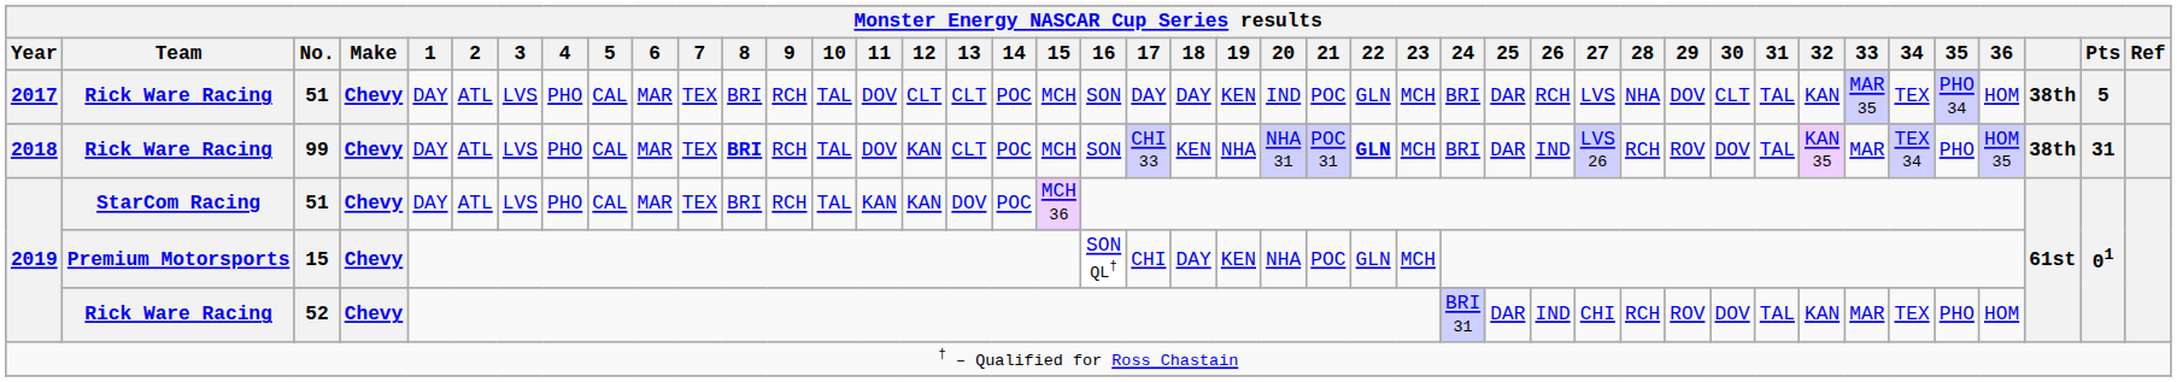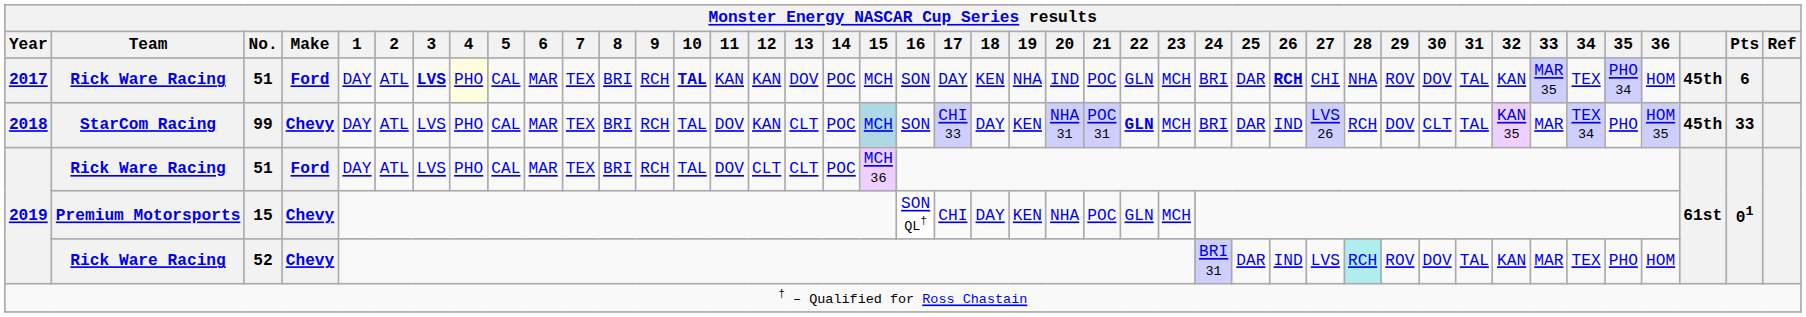 <table class="wikitable" style="text-align:center; font-size:75%">
 <tr>
 <th colspan=43><a href='#'>Monster Energy NASCAR Cup Series</a> results</th>
 </tr>
 <tr>
 <th>Year</th>
 <th>Team</th>
 <th>No.</th>
 <th>Make</th>
 <th>1</th>
 <th>2</th>
 <th>3</th>
 <th>4</th>
 <th>5</th>
 <th>6</th>
 <th>7</th>
 <th>8</th>
 <th>9</th>
 <th>10</th>
 <th>11</th>
 <th>12</th>
 <th>13</th>
 <th>14</th>
 <th>15</th>
 <th>16</th>
 <th>17</th>
 <th>18</th>
 <th>19</th>
 <th>20</th>
 <th>21</th>
 <th>22</th>
 <th>23</th>
 <th>24</th>
 <th>25</th>
 <th>26</th>
 <th>27</th>
 <th>28</th>
 <th>29</th>
 <th>30</th>
 <th>31</th>
 <th>32</th>
 <th>33</th>
 <th>34</th>
 <th>35</th>
 <th>36</th>
 <th></th>
 <th>Pts</th>
 <th>Ref</th>
 </tr>
 <tr>
 <th><a href='#'>2017</a></th>
 <th><a href='#'>Rick Ware Racing</a></th>
 <th>51</th>
+<th><a href='#'>Ford</a></th>
+<td><a href='#'>DAY</a></td>
+<td><a href='#'>ATL</a></td>
+<td><strong><a href='#'>LVS</a></strong></td>
+<td style="background: lightyellow;"><a href='#'>PHO</a></td>
+<td><a href='#'>CAL</a></td>
+<td><a href='#'>MAR</a></td>
+<td><a href='#'>TEX</a></td>
+<td><a href='#'>BRI</a></td>
+<td><a href='#'>RCH</a></td>
+<td><strong><a href='#'>TAL</a></strong></td>
+<td><a href='#'>KAN</a></td>
+<td><a href='#'>KAN</a></td>
+<td><a href='#'>DOV</a></td>
+<td><a href='#'>POC</a></td>
+<td><a href='#'>MCH</a></td>
+<td><a href='#'>SON</a></td>
+<td><a href='#'>DAY</a></td>
+<td><a href='#'>KEN</a></td>
+<td><a href='#'>NHA</a></td>
+<td><a href='#'>IND</a></td>
+<td><a href='#'>POC</a></td>
+<td><a href='#'>GLN</a></td>
+<td><a href='#'>MCH</a></td>
+<td><a href='#'>BRI</a></td>
+<td><a href='#'>DAR</a></td>
+<td><strong><a href='#'>RCH</a></strong></td>
+<td><a href='#'>CHI</a></td>
+<td><a href='#'>NHA</a></td>
+<td><a href='#'>ROV</a></td>
+<td><a href='#'>DOV</a></td>
+<td><a href='#'>TAL</a></td>
+<td><a href='#'>KAN</a></td>
+<td style="background:#CFCFFF;"><a href='#'>MAR</a><br><small>35</small></td>
+<td><a href='#'>TEX</a></td>
+<td style="background:#CFCFFF;"><a href='#'>PHO</a><br><small>34</small></td>
+<td><a href='#'>HOM</a></td>
+<th>45th</th>
+<th>6</th>
+<th></th>
+</tr>
+<tr>
+<th><a href='#'>2018</a></th>
+<th><a href='#'>StarCom Racing</a></th>
+<th>99</th>
 <th><a href='#'>Chevy</a></th>
+<td><a href='#'>DAY</a></td>
+<td><a href='#'>ATL</a></td>
+<td><a href='#'>LVS</a></td>
+<td><a href='#'>PHO</a></td>
+<td><a href='#'>CAL</a></td>
+<td><a href='#'>MAR</a></td>
+<td><a href='#'>TEX</a></td>
+<td><a href='#'>BRI</a></td>
+<td><a href='#'>RCH</a></td>
+<td><a href='#'>TAL</a></td>
+<td><a href='#'>DOV</a></td>
+<td><a href='#'>KAN</a></td>
+<td><a href='#'>CLT</a></td>
+<td><a href='#'>POC</a></td>
+<td style="background: lightblue;"><a href='#'>MCH</a></td>
+<td><a href='#'>SON</a></td>
+<td style="background:#CFCFFF;"><a href='#'>CHI</a><br><small>33</small></td>
+<td><a href='#'>DAY</a></td>
+<td><a href='#'>KEN</a></td>
+<td style="background:#CFCFFF;"><a href='#'>NHA</a><br><small>31</small></td>
+<td style="background:#CFCFFF;"><a href='#'>POC</a><br><small>31</small></td>
+<td><strong><a href='#'>GLN</a></strong></td>
+<td><a href='#'>MCH</a></td>
+<td><a href='#'>BRI</a></td>
+<td><a href='#'>DAR</a></td>
+<td><a href='#'>IND</a></td>
+<td style="background:#CFCFFF;"><a href='#'>LVS</a><br><small>26</small></td>
+<td><a href='#'>RCH</a></td>
+<td><a href='#'>DOV</a></td>
+<td><a href='#'>CLT</a></td>
+<td><a href='#'>TAL</a></td>
+<td style="background:#EFCFFF;"><a href='#'>KAN</a><br><small>35</small></td>
+<td><a href='#'>MAR</a></td>
+<td style="background:#CFCFFF;"><a href='#'>TEX</a><br><small>34</small></td>
+<td><a href='#'>PHO</a></td>
+<td style="background:#CFCFFF;"><a href='#'>HOM</a><br><small>35</small></td>
+<th>45th</th>
+<th>33</th>
+<th></th>
+</tr>
+<tr>
+<th rowspan=3><a href='#'>2019</a></th>
+<th><a href='#'>Rick Ware Racing</a></th>
+<th>51</th>
+<th><a href='#'>Ford</a></th>
 <td><a href='#'>DAY</a></td>
 <td><a href='#'>ATL</a></td>
 <td><a href='#'>LVS</a></td>
 <td><a href='#'>PHO</a></td>
 <td><a href='#'>CAL</a></td>
 <td><a href='#'>MAR</a></td>
 <td><a href='#'>TEX</a></td>
 <td><a href='#'>BRI</a></td>
 <td><a href='#'>RCH</a></td>
 <td><a href='#'>TAL</a></td>
 <td><a href='#'>DOV</a></td>
 <td><a href='#'>CLT</a></td>
 <td><a href='#'>CLT</a></td>
-<td><a href='#'>POC</a></td>
-<td><a href='#'>MCH</a></td>
-<td><a href='#'>SON</a></td>
-<td><a href='#'>DAY</a></td>
-<td><a href='#'>DAY</a></td>
-<td><a href='#'>KEN</a></td>
-<td><a href='#'>IND</a></td>
-<td><a href='#'>POC</a></td>
-<td><a href='#'>GLN</a></td>
-<td><a href='#'>MCH</a></td>
-<td><a href='#'>BRI</a></td>
-<td><a href='#'>DAR</a></td>
-<td><a href='#'>RCH</a></td>
-<td><a href='#'>LVS</a></td>
-<td><a href='#'>NHA</a></td>
-<td><a href='#'>DOV</a></td>
-<td><a href='#'>CLT</a></td>
-<td><a href='#'>TAL</a></td>
-<td><a href='#'>KAN</a></td>
-<td style="background:#CFCFFF;"><a href='#'>MAR</a><br><small>35</small></td>
-<td><a href='#'>TEX</a></td>
-<td style="background:#CFCFFF;"><a href='#'>PHO</a><br><small>34</small></td>
-<td><a href='#'>HOM</a></td>
-<th>38th</th>
-<th>5</th>
-<th></th>
-</tr>
-<tr>
-<th><a href='#'>2018</a></th>
-<th><a href='#'>Rick Ware Racing</a></th>
-<th>99</th>
-<th><a href='#'>Chevy</a></th>
-<td><a href='#'>DAY</a></td>
-<td><a href='#'>ATL</a></td>
-<td><a href='#'>LVS</a></td>
-<td><a href='#'>PHO</a></td>
-<td><a href='#'>CAL</a></td>
-<td><a href='#'>MAR</a></td>
-<td><a href='#'>TEX</a></td>
-<td><strong><a href='#'>BRI</a></strong></td>
-<td><a href='#'>RCH</a></td>
-<td><a href='#'>TAL</a></td>
-<td><a href='#'>DOV</a></td>
-<td><a href='#'>KAN</a></td>
-<td><a href='#'>CLT</a></td>
-<td><a href='#'>POC</a></td>
-<td><a href='#'>MCH</a></td>
-<td><a href='#'>SON</a></td>
-<td style="background:#CFCFFF;"><a href='#'>CHI</a><br><small>33</small></td>
-<td><a href='#'>KEN</a></td>
-<td><a href='#'>NHA</a></td>
-<td style="background:#CFCFFF;"><a href='#'>NHA</a><br><small>31</small></td>
-<td style="background:#CFCFFF;"><a href='#'>POC</a><br><small>31</small></td>
-<td><strong><a href='#'>GLN</a></strong></td>
-<td><a href='#'>MCH</a></td>
-<td><a href='#'>BRI</a></td>
-<td><a href='#'>DAR</a></td>
-<td><a href='#'>IND</a></td>
-<td style="background:#CFCFFF;"><a href='#'>LVS</a><br><small>26</small></td>
-<td><a href='#'>RCH</a></td>
-<td><a href='#'>ROV</a></td>
-<td><a href='#'>DOV</a></td>
-<td><a href='#'>TAL</a></td>
-<td style="background:#EFCFFF;"><a href='#'>KAN</a><br><small>35</small></td>
-<td><a href='#'>MAR</a></td>
-<td style="background:#CFCFFF;"><a href='#'>TEX</a><br><small>34</small></td>
-<td><a href='#'>PHO</a></td>
-<td style="background:#CFCFFF;"><a href='#'>HOM</a><br><small>35</small></td>
-<th>38th</th>
-<th>31</th>
-<th></th>
-</tr>
-<tr>
-<th rowspan=3><a href='#'>2019</a></th>
-<th><a href='#'>StarCom Racing</a></th>
-<th>51</th>
-<th><a href='#'>Chevy</a></th>
-<td><a href='#'>DAY</a></td>
-<td><a href='#'>ATL</a></td>
-<td><a href='#'>LVS</a></td>
-<td><a href='#'>PHO</a></td>
-<td><a href='#'>CAL</a></td>
-<td><a href='#'>MAR</a></td>
-<td><a href='#'>TEX</a></td>
-<td><a href='#'>BRI</a></td>
-<td><a href='#'>RCH</a></td>
-<td><a href='#'>TAL</a></td>
-<td><a href='#'>KAN</a></td>
-<td><a href='#'>KAN</a></td>
-<td><a href='#'>DOV</a></td>
 <td><a href='#'>POC</a></td>
 <td style="background:#EFCFFF;"><a href='#'>MCH</a><br><small>36</small></td>
 <td colspan=21></td>
 <th rowspan=3>61st</th>
 <th rowspan=3>0<sup>1</sup></th>
 <th rowspan=3></th>
 </tr>
 <tr>
 <th><a href='#'>Premium Motorsports</a></th>
 <th>15</th>
 <th><a href='#'>Chevy</a></th>
 <td colspan=15></td>
 <td style="background:#FFFFFF;"><a href='#'>SON</a><br><small>QL<sup>†</sup></small></td>
 <td><a href='#'>CHI</a></td>
 <td><a href='#'>DAY</a></td>
 <td><a href='#'>KEN</a></td>
 <td><a href='#'>NHA</a></td>
 <td><a href='#'>POC</a></td>
 <td><a href='#'>GLN</a></td>
 <td><a href='#'>MCH</a></td>
 <td colspan=13></td>
 </tr>
 <tr>
 <th><a href='#'>Rick Ware Racing</a></th>
 <th>52</th>
 <th><a href='#'>Chevy</a></th>
 <td colspan=23></td>
 <td style="background:#CFCFFF;"><a href='#'>BRI</a><br><small>31</small></td>
 <td><a href='#'>DAR</a></td>
 <td><a href='#'>IND</a></td>
-<td><a href='#'>CHI</a></td>
-<td><a href='#'>RCH</a></td>
+<td><a href='#'>LVS</a></td>
+<td style="background: paleturquoise;"><a href='#'>RCH</a></td>
 <td><a href='#'>ROV</a></td>
 <td><a href='#'>DOV</a></td>
 <td><a href='#'>TAL</a></td>
 <td><a href='#'>KAN</a></td>
 <td><a href='#'>MAR</a></td>
 <td><a href='#'>TEX</a></td>
 <td><a href='#'>PHO</a></td>
 <td><a href='#'>HOM</a></td>
 </tr>
 <tr>
 <td colspan=43><small><sup>†</sup> – Qualified for <a href='#'>Ross Chastain</a></small></td>
 </tr>
 </table>
